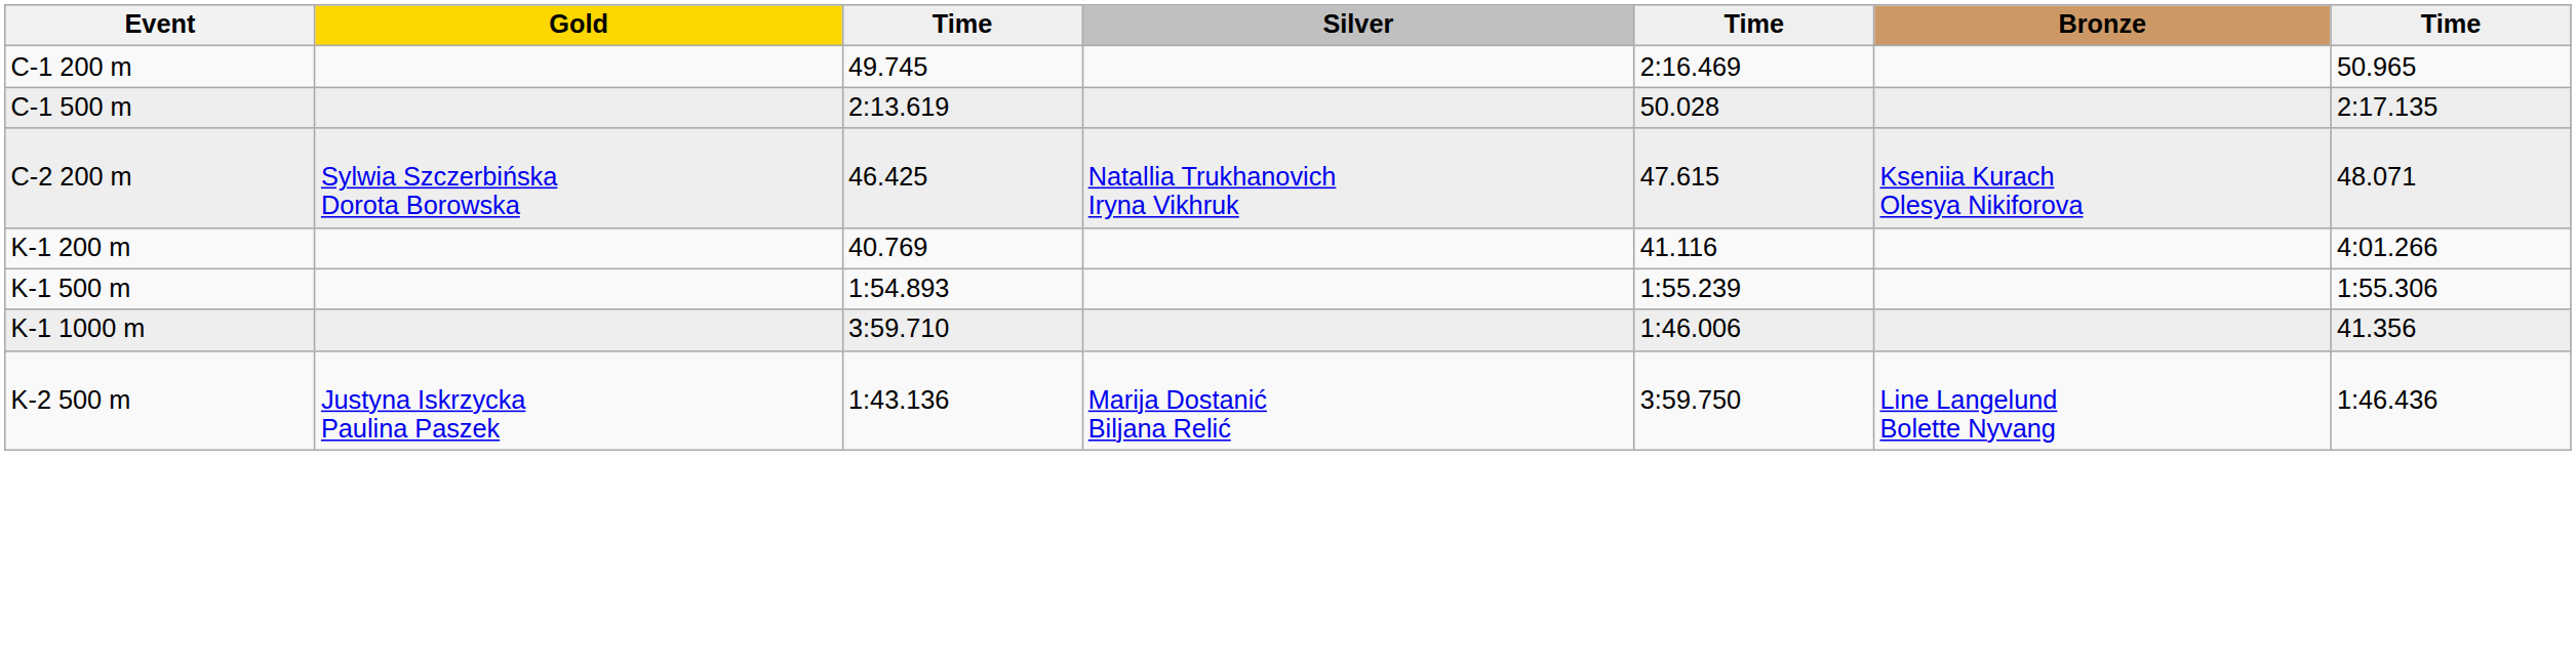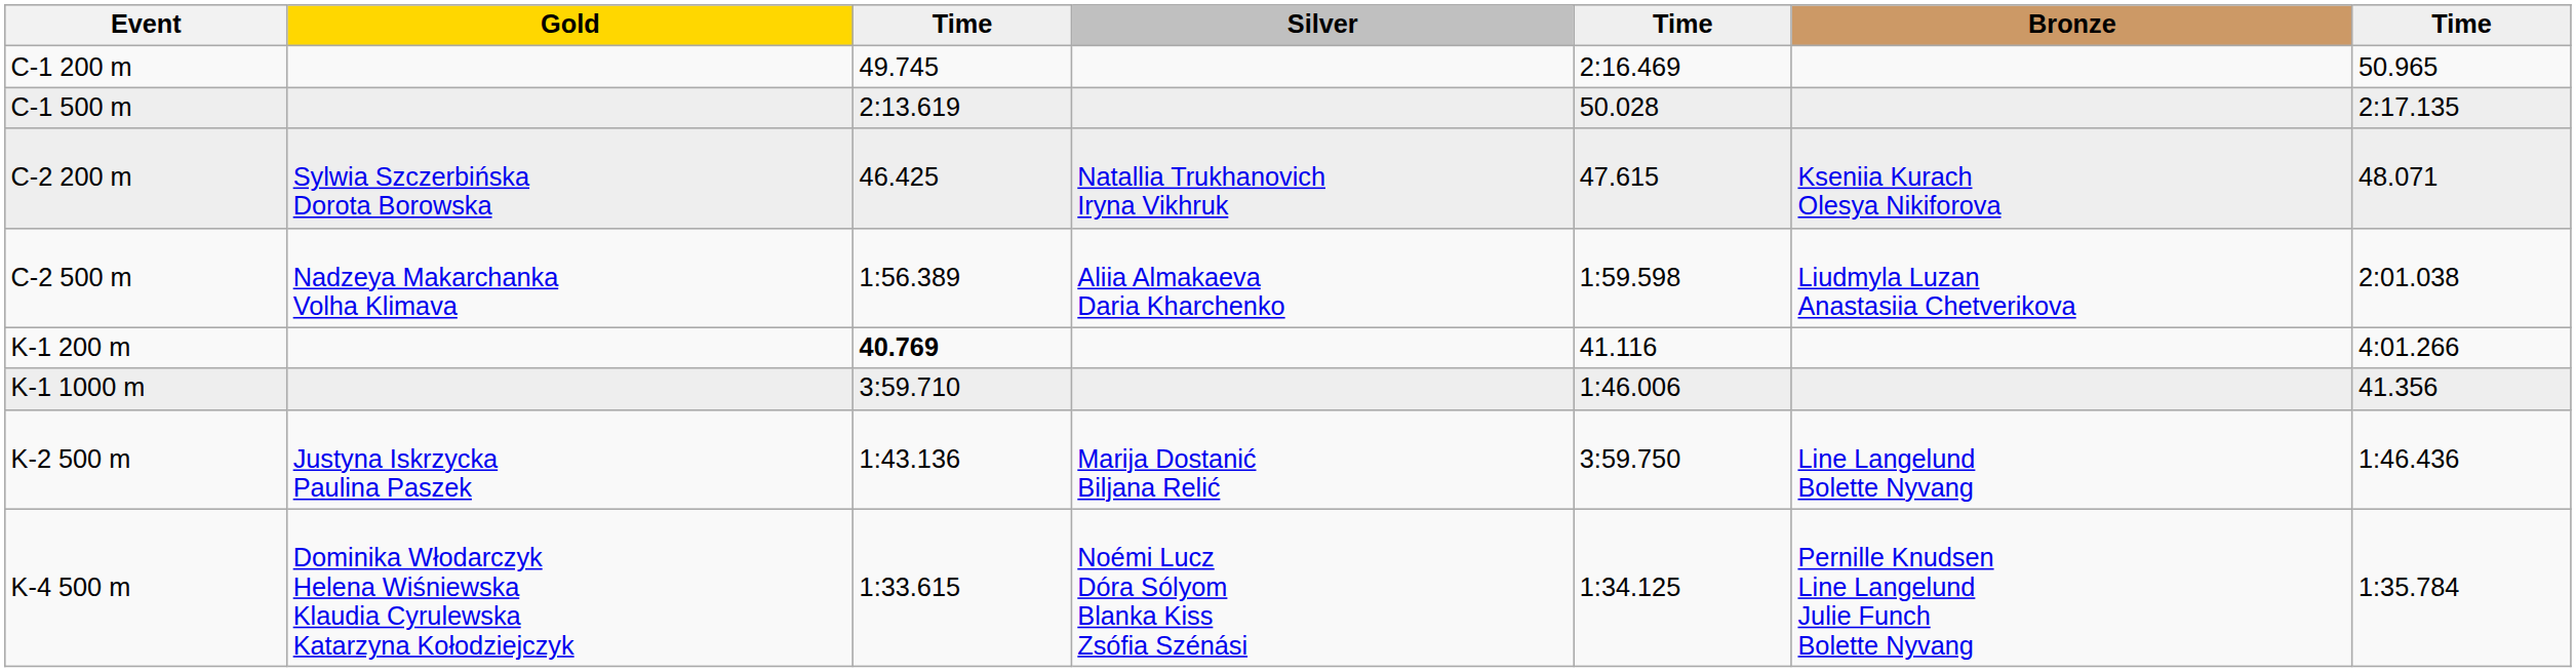 <table class="wikitable" width=100%>
 <tr>
 <th>Event</th>
 <td align=center bgcolor="gold"><strong>Gold</strong></td>
 <td align=center bgcolor="EFEFEF"><strong>Time</strong></td>
 <td align=center bgcolor="silver"><strong>Silver</strong></td>
 <td align=center bgcolor="EFEFEF"><strong>Time</strong></td>
 <td align=center bgcolor="CC9966"><strong>Bronze</strong></td>
 <td align=center bgcolor="EFEFEF"><strong>Time</strong></td>
 </tr>
 <tr>
 <td>C-1 200 m </td>
 <td></td>
 <td>49.745</td>
 <td></td>
 <td>2:16.469</td>
 <td></td>
 <td>50.965</td>
 </tr>
 <tr style="background:#eee; width:100%;">
 <td>C-1 500 m</td>
 <td></td>
 <td>2:13.619</td>
 <td></td>
 <td>50.028</td>
 <td></td>
 <td>2:17.135</td>
 </tr>
 <tr style="background:#eee; width:100%;">
 <td>C-2 200 m</td>
 <td><br><a href='#'>Sylwia Szczerbińska</a><br><a href='#'>Dorota Borowska</a></td>
 <td>46.425</td>
 <td><br><a href='#'>Natallia Trukhanovich</a><br><a href='#'>Iryna Vikhruk</a></td>
 <td>47.615</td>
 <td><br><a href='#'>Kseniia Kurach</a><br><a href='#'>Olesya Nikiforova</a></td>
 <td>48.071</td>
 </tr>
 <tr>
+<td>C-2 500 m </td>
+<td><br><a href='#'>Nadzeya Makarchanka</a><br><a href='#'>Volha Klimava</a></td>
+<td>1:56.389</td>
+<td><br><a href='#'>Aliia Almakaeva</a><br><a href='#'>Daria Kharchenko</a></td>
+<td>1:59.598</td>
+<td><br><a href='#'>Liudmyla Luzan</a><br><a href='#'>Anastasiia Chetverikova</a></td>
+<td>2:01.038</td>
+</tr>
+<tr>
 <td>K-1 200 m </td>
 <td></td>
-<td>40.769</td>
+<td><strong>40.769</strong></td>
 <td></td>
 <td>41.116</td>
 <td></td>
 <td>4:01.266</td>
-</tr>
-<tr>
-<td>K-1 500 m </td>
-<td></td>
-<td>1:54.893</td>
-<td></td>
-<td>1:55.239</td>
-<td></td>
-<td>1:55.306</td>
 </tr>
 <tr style="background:#eee; width:100%;">
 <td>K-1 1000 m</td>
 <td></td>
 <td>3:59.710</td>
 <td></td>
 <td>1:46.006</td>
 <td></td>
 <td>41.356</td>
 </tr>
 <tr>
 <td>K-2 500 m </td>
 <td><br><a href='#'>Justyna Iskrzycka</a><br><a href='#'>Paulina Paszek</a></td>
 <td>1:43.136</td>
 <td><br><a href='#'>Marija Dostanić</a><br><a href='#'>Biljana Relić</a></td>
 <td>3:59.750</td>
 <td><br><a href='#'>Line Langelund</a><br><a href='#'>Bolette Nyvang</a></td>
 <td>1:46.436</td>
 </tr>
+<tr>
+<td>K-4 500 m </td>
+<td><br><a href='#'>Dominika Włodarczyk</a><br><a href='#'>Helena Wiśniewska</a><br><a href='#'>Klaudia Cyrulewska</a><br><a href='#'>Katarzyna Kołodziejczyk</a></td>
+<td>1:33.615</td>
+<td><br><a href='#'>Noémi Lucz</a><br><a href='#'>Dóra Sólyom</a><br><a href='#'>Blanka Kiss</a><br><a href='#'>Zsófia Szénási</a></td>
+<td>1:34.125</td>
+<td><br><a href='#'>Pernille Knudsen</a><br><a href='#'>Line Langelund</a><br><a href='#'>Julie Funch</a><br><a href='#'>Bolette Nyvang</a></td>
+<td>1:35.784</td>
+</tr>
 </table>
